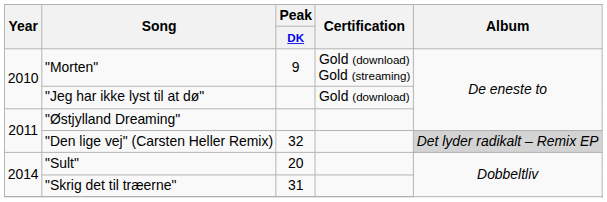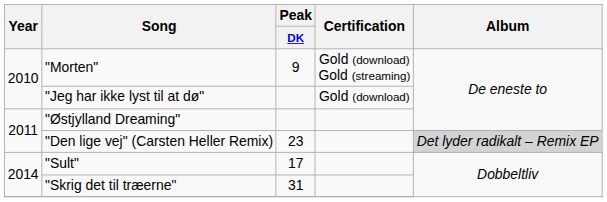 <table class="wikitable">
 <tr>
 <th width="20" rowspan="2" style="text-align:center;">Year</th>
 <th rowspan="2">Song</th>
 <th colspan="1">Peak</th>
 <th rowspan="2">Certification</th>
 <th rowspan="2">Album</th>
 </tr>
 <tr>
 <th align="center"><a href='#'><small>DK</small></a><br></th>
 </tr>
 <tr>
 <td align="center" rowspan=2>2010</td>
 <td>"Morten"</td>
 <td align="center">9</td>
 <td align="center">Gold <small>(download)</small> <br> Gold <small>(streaming)</small></td>
 <td align="center" rowspan=3><em>De eneste to</em></td>
 </tr>
 <tr>
 <td>"Jeg har ikke lyst til at dø"</td>
 <td align="center"></td>
 <td align="center">Gold <small>(download)</small></td>
 </tr>
 <tr>
 <td align="center" rowspan=2>2011</td>
 <td>"Østjylland Dreaming"</td>
 <td align="center"></td>
 <td align="center"></td>
 </tr>
 <tr>
 <td>"Den lige vej" (Carsten Heller Remix)</td>
-<td align="center">32</td>
+<td align="center">23</td>
 <td align="center"></td>
 <td align="center" style="background: lightgrey;"><em>Det lyder radikalt – Remix EP</em></td>
 </tr>
 <tr>
 <td align="center" rowspan=2>2014</td>
 <td>"Sult"</td>
-<td align="center">20</td>
+<td align="center">17</td>
 <td align="center"></td>
 <td align="center" rowspan=3><em>Dobbeltliv</em></td>
 </tr>
 <tr>
 <td>"Skrig det til træerne"</td>
 <td align="center">31</td>
 <td align="center"></td>
 </tr>
 <tr>
 </tr>
 </table>
